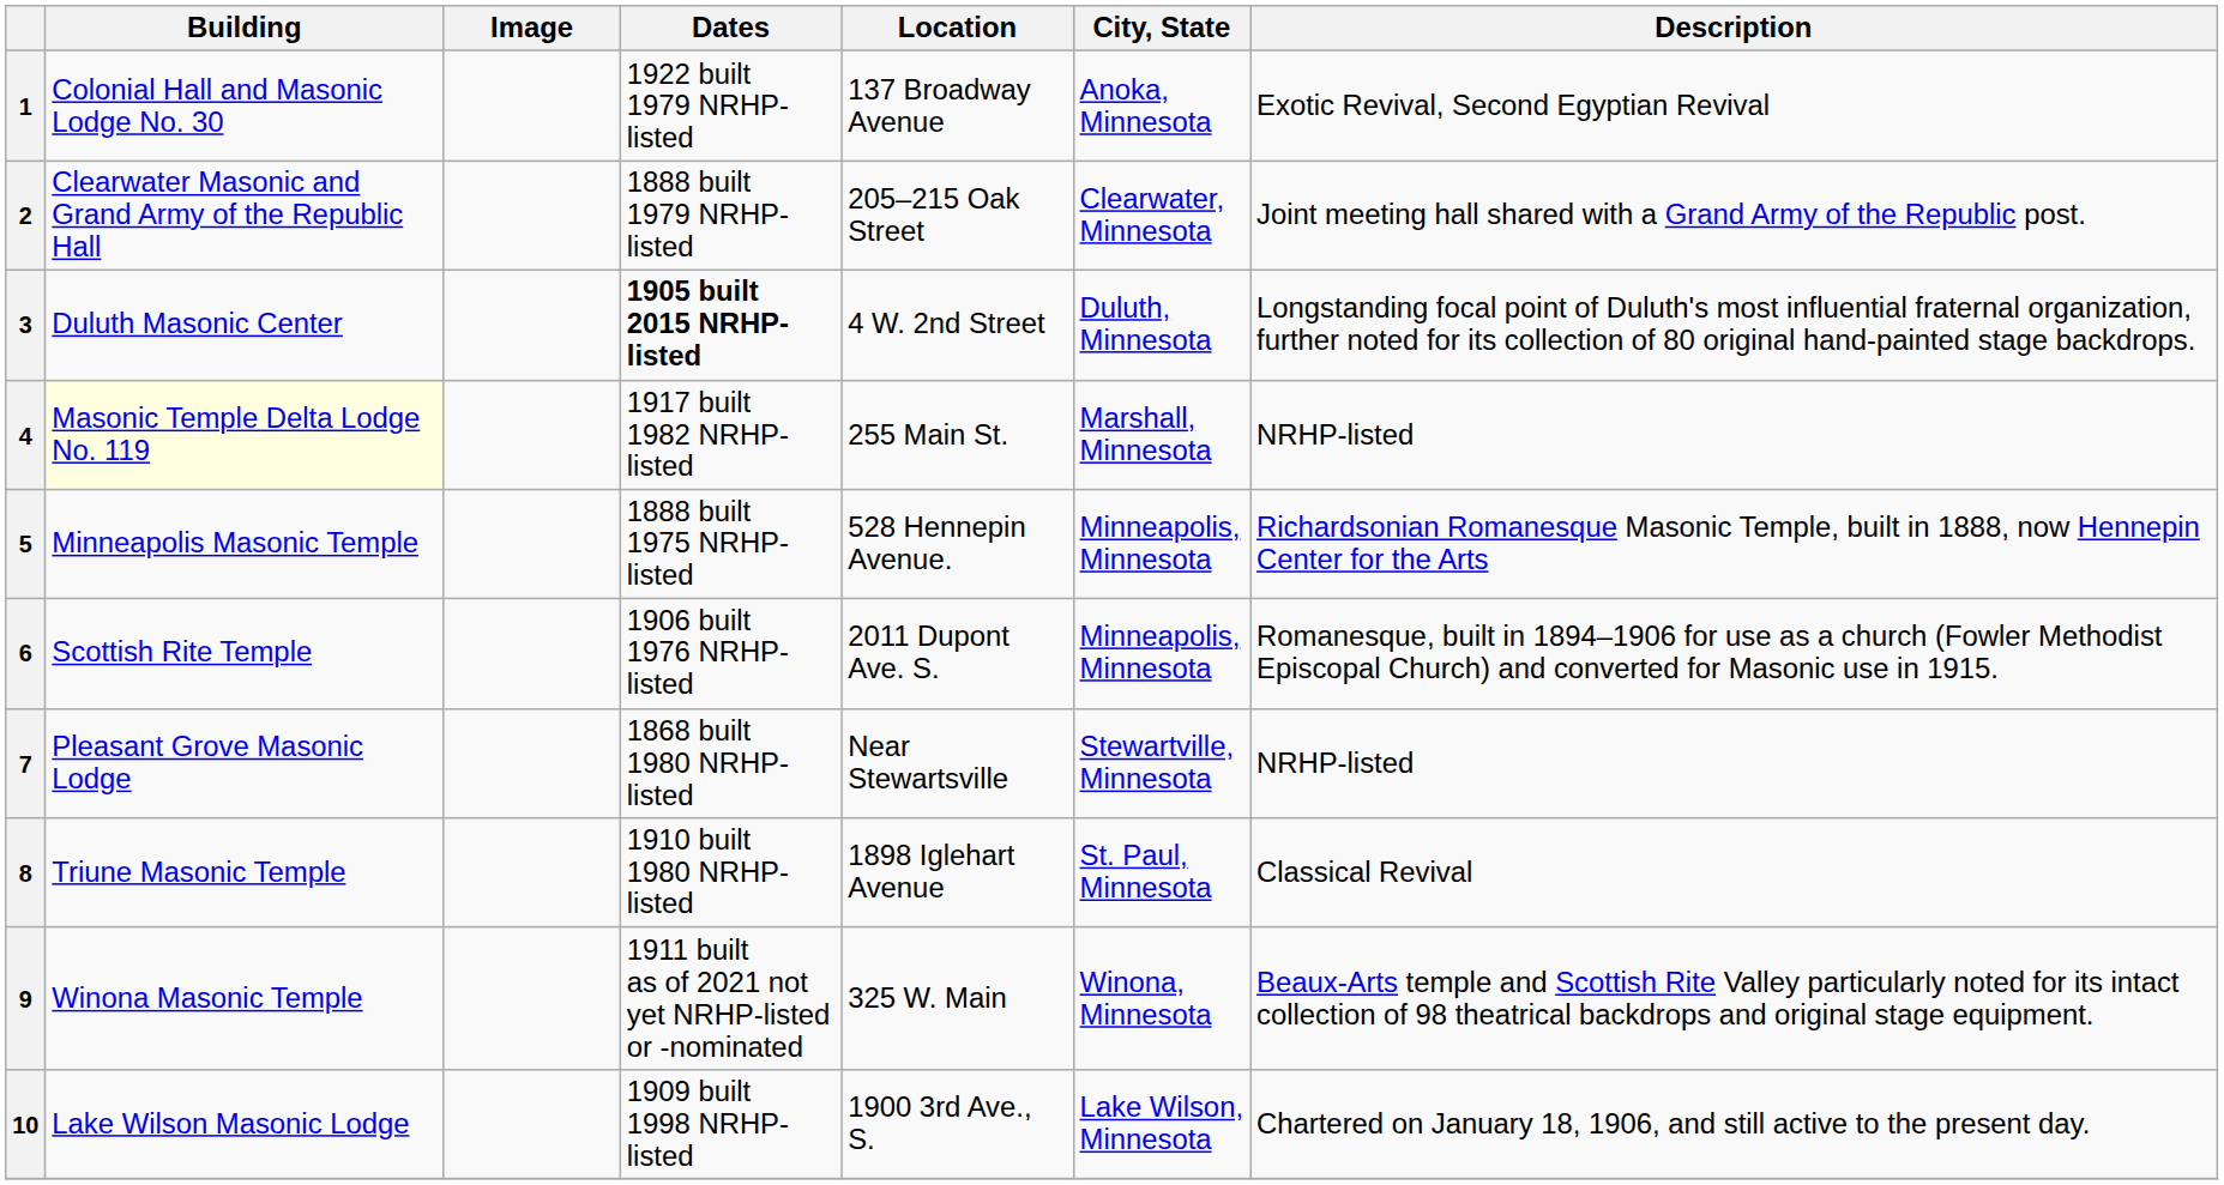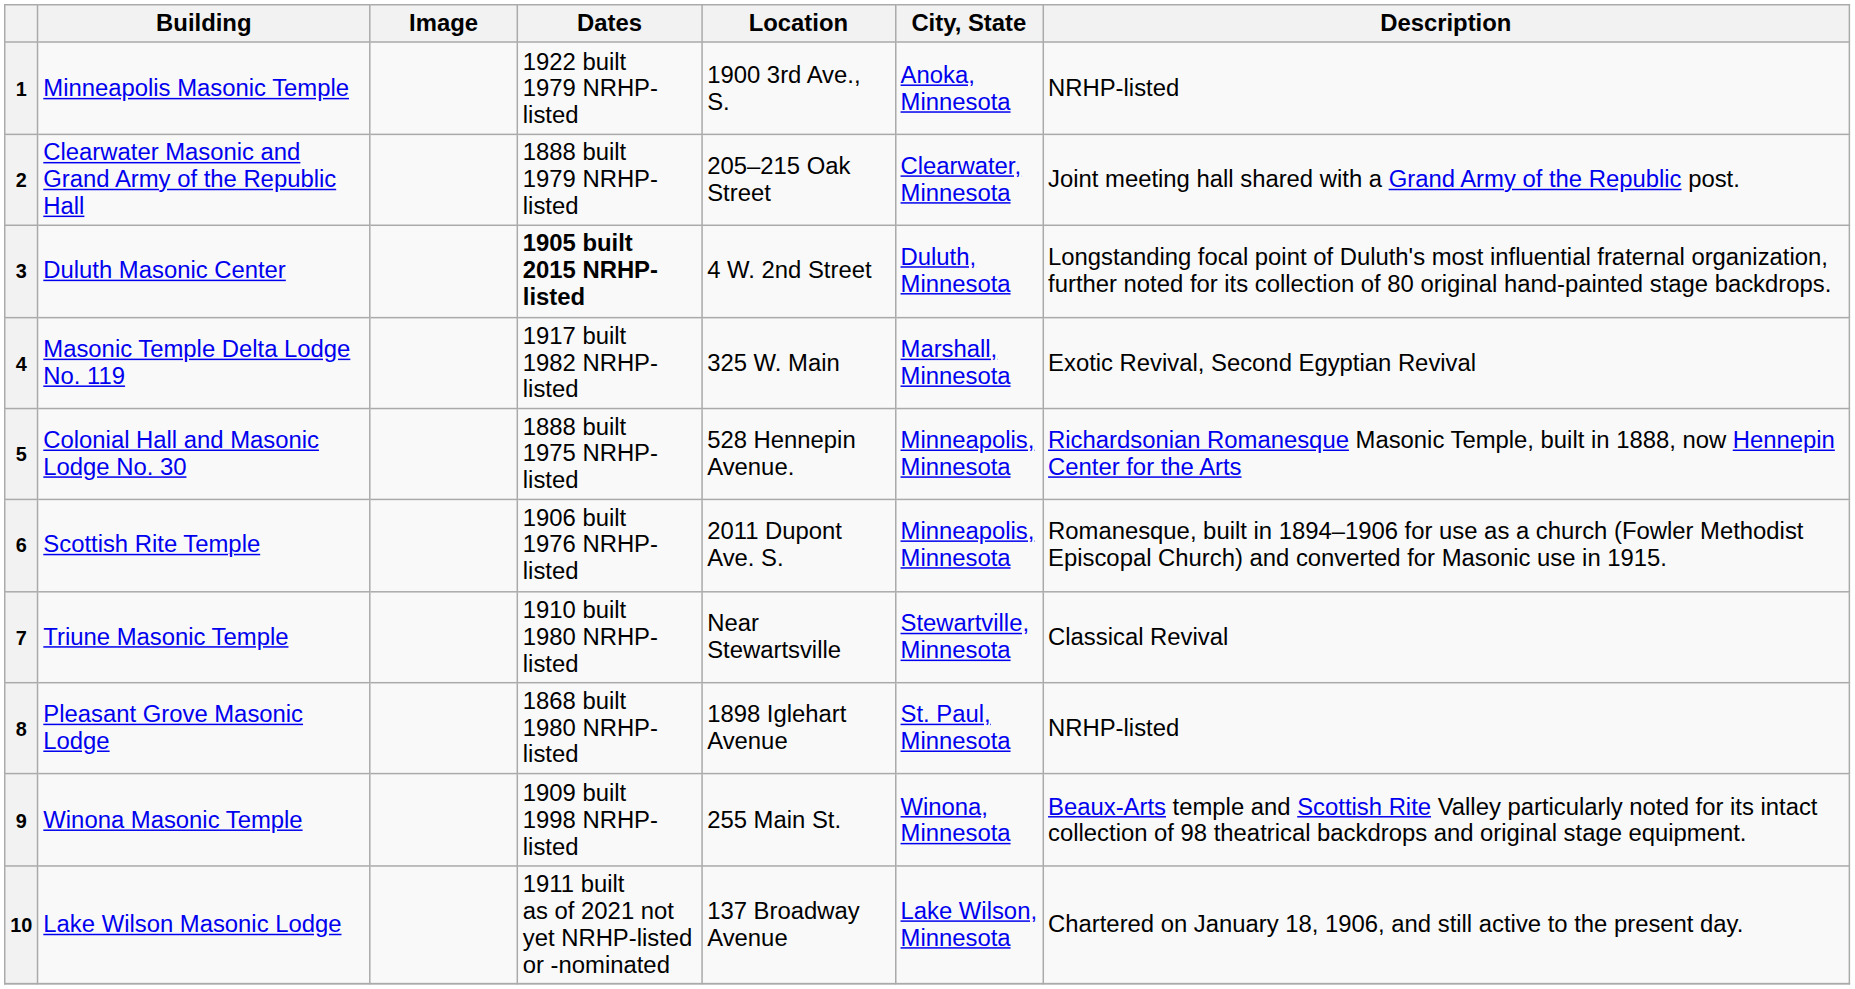 <table class="wikitable sortable" style="width:98%">
 <tr>
 <th></th>
 <th width = 18%><strong>Building</strong></th>
 <th width = 8% class="unsortable"><strong>Image</strong></th>
 <th width = 10%><strong>Dates</strong></th>
 <th><strong>Location</strong></th>
 <th width = 8%><strong>City, State</strong></th>
 <th class="unsortable"><strong>Description</strong></th>
 </tr>
 <tr ->
 <th><small>1</small></th>
-<td><a href='#'>Colonial Hall and Masonic Lodge No. 30</a></td>
+<td><a href='#'>Minneapolis Masonic Temple</a></td>
 <td></td>
 <td>1922 built<br>1979 NRHP-listed</td>
-<td>137 Broadway Avenue<br><small></small></td>
+<td>1900 3rd Ave., S.<br><small></small></td>
 <td><a href='#'>Anoka, Minnesota</a></td>
-<td>Exotic Revival, Second Egyptian Revival</td>
+<td>NRHP-listed</td>
 </tr>
 <tr ->
 <th><small>2</small></th>
 <td><a href='#'>Clearwater Masonic and Grand Army of the Republic Hall</a></td>
 <td></td>
 <td>1888 built<br>1979 NRHP-listed</td>
 <td>205–215 Oak Street<br><small></small></td>
 <td><a href='#'>Clearwater, Minnesota</a></td>
 <td>Joint meeting hall shared with a <a href='#'>Grand Army of the Republic</a> post.</td>
 </tr>
 <tr ->
 <th><small>3</small></th>
 <td><a href='#'>Duluth Masonic Center</a></td>
 <td></td>
 <td><strong>1905 built<br>2015 NRHP-listed</strong></td>
 <td>4 W. 2nd Street<br><small></small></td>
 <td><a href='#'>Duluth, Minnesota</a></td>
 <td>Longstanding focal point of Duluth's most influential fraternal organization, further noted for its collection of 80 original hand-painted stage backdrops.</td>
 </tr>
 <tr ->
 <th><small>4</small></th>
-<td style="background: lightyellow;"><a href='#'>Masonic Temple Delta Lodge No. 119</a></td>
+<td><a href='#'>Masonic Temple Delta Lodge No. 119</a></td>
 <td></td>
 <td>1917 built<br>1982 NRHP-listed</td>
-<td>255 Main St.<br><small></small></td>
+<td>325 W. Main<br><small></small></td>
 <td><a href='#'>Marshall, Minnesota</a></td>
-<td>NRHP-listed</td>
+<td>Exotic Revival, Second Egyptian Revival</td>
 </tr>
 <tr ->
 <th><small>5</small></th>
-<td><a href='#'>Minneapolis Masonic Temple</a></td>
+<td><a href='#'>Colonial Hall and Masonic Lodge No. 30</a></td>
 <td></td>
 <td>1888 built<br>1975 NRHP-listed</td>
 <td>528 Hennepin Avenue.<br><small></small></td>
 <td><a href='#'>Minneapolis, Minnesota</a></td>
 <td><a href='#'>Richardsonian Romanesque</a> Masonic Temple, built in 1888, now <a href='#'>Hennepin Center for the Arts</a></td>
 </tr>
 <tr ->
 <th><small>6</small></th>
 <td><a href='#'>Scottish Rite Temple</a></td>
 <td></td>
 <td>1906 built<br>1976 NRHP-listed</td>
 <td>2011 Dupont Ave. S.<br><small></small></td>
 <td><a href='#'>Minneapolis, Minnesota</a></td>
 <td>Romanesque, built in 1894–1906 for use as a church (Fowler Methodist Episcopal Church) and converted for Masonic use in 1915.</td>
 </tr>
 <tr ->
 <th><small>7</small></th>
+<td><a href='#'>Triune Masonic Temple</a></td>
+<td></td>
+<td>1910 built<br>1980 NRHP-listed</td>
+<td>Near Stewartsville <br><small></small></td>
+<td><a href='#'>Stewartville, Minnesota</a></td>
+<td>Classical Revival</td>
+</tr>
+<tr ->
+<th><small>8</small></th>
 <td><a href='#'>Pleasant Grove Masonic Lodge</a></td>
 <td></td>
 <td>1868 built<br>1980 NRHP-listed</td>
-<td>Near Stewartsville <br><small></small></td>
-<td><a href='#'>Stewartville, Minnesota</a></td>
-<td>NRHP-listed</td>
-</tr>
-<tr ->
-<th><small>8</small></th>
-<td><a href='#'>Triune Masonic Temple</a></td>
-<td></td>
-<td>1910 built<br>1980 NRHP-listed</td>
 <td>1898 Iglehart Avenue<br><small></small></td>
 <td><a href='#'>St. Paul, Minnesota</a></td>
-<td>Classical Revival</td>
+<td>NRHP-listed</td>
 </tr>
 <tr ->
 <th><small>9</small></th>
 <td><a href='#'>Winona Masonic Temple</a></td>
 <td></td>
-<td>1911 built<br>as of 2021 not yet NRHP-listed or -nominated</td>
-<td>325 W. Main<br><small></small></td>
+<td>1909 built<br>1998 NRHP-listed</td>
+<td>255 Main St.<br><small></small></td>
 <td><a href='#'>Winona, Minnesota</a></td>
 <td><a href='#'>Beaux-Arts</a> temple and <a href='#'>Scottish Rite</a> Valley particularly noted for its intact collection of 98 theatrical backdrops and original stage equipment.</td>
 </tr>
 <tr ->
 <th><small>10</small></th>
 <td><a href='#'>Lake Wilson Masonic Lodge</a></td>
 <td></td>
-<td>1909 built<br>1998 NRHP-listed</td>
-<td>1900 3rd Ave., S.<br><small></small></td>
+<td>1911 built<br>as of 2021 not yet NRHP-listed or -nominated</td>
+<td>137 Broadway Avenue<br><small></small></td>
 <td><a href='#'>Lake Wilson, Minnesota</a></td>
 <td>Chartered on January 18, 1906, and still active to the present day.</td>
 </tr>
 <tr ->
 </tr>
 </table>
